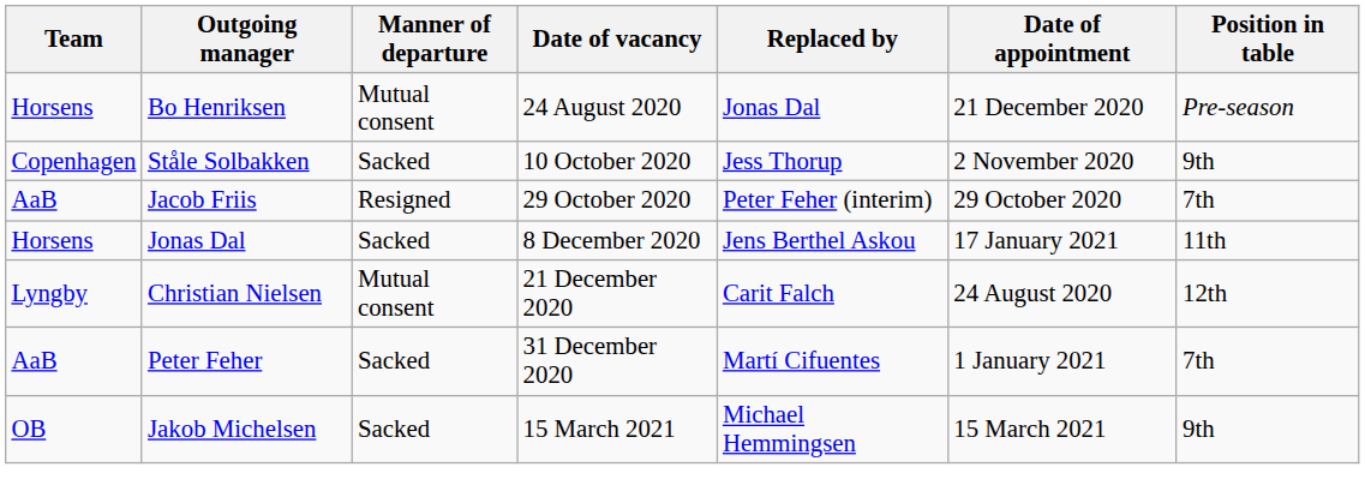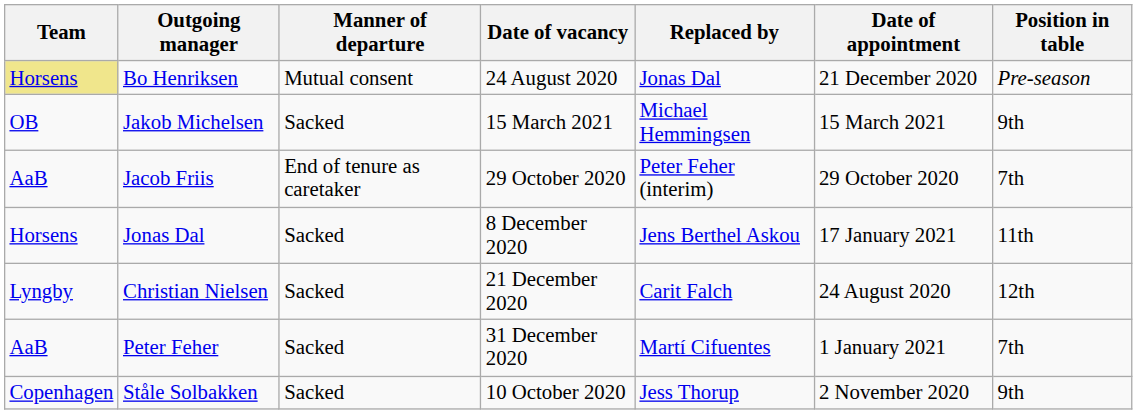 <table class="wikitable">
 <tr>
 <th>Team</th>
 <th>Outgoing manager</th>
 <th>Manner of<br>departure</th>
 <th>Date of vacancy</th>
 <th>Replaced by</th>
 <th>Date of appointment</th>
 <th>Position in table</th>
 </tr>
 <tr>
-<td><a href='#'>Horsens</a></td>
+<td style="background: khaki;"><a href='#'>Horsens</a></td>
 <td> <a href='#'>Bo Henriksen</a></td>
 <td>Mutual consent</td>
 <td>24 August 2020</td>
 <td> <a href='#'>Jonas Dal</a></td>
 <td>21 December 2020</td>
 <td><em>Pre-season</em></td>
 </tr>
 <tr>
-<td><a href='#'>Copenhagen</a></td>
-<td> <a href='#'>Ståle Solbakken</a></td>
+<td><a href='#'>OB</a></td>
+<td> <a href='#'>Jakob Michelsen</a></td>
 <td>Sacked</td>
-<td>10 October 2020</td>
-<td> <a href='#'>Jess Thorup</a></td>
-<td>2 November 2020</td>
+<td>15 March 2021</td>
+<td> <a href='#'>Michael Hemmingsen</a></td>
+<td>15 March 2021</td>
 <td>9th</td>
 </tr>
 <tr>
 <td><a href='#'>AaB</a></td>
 <td> <a href='#'>Jacob Friis</a></td>
-<td>Resigned</td>
+<td>End of tenure as caretaker</td>
 <td>29 October 2020</td>
 <td> <a href='#'>Peter Feher</a> (interim)</td>
 <td>29 October 2020</td>
 <td>7th</td>
 </tr>
 <tr>
 <td><a href='#'>Horsens</a></td>
 <td> <a href='#'>Jonas Dal</a></td>
 <td>Sacked</td>
 <td>8 December 2020</td>
 <td> <a href='#'>Jens Berthel Askou</a></td>
 <td>17 January 2021</td>
 <td>11th</td>
 </tr>
 <tr>
 <td><a href='#'>Lyngby</a></td>
 <td> <a href='#'>Christian Nielsen</a></td>
-<td>Mutual consent</td>
+<td>Sacked</td>
 <td>21 December 2020</td>
 <td> <a href='#'>Carit Falch</a></td>
 <td>24 August 2020</td>
 <td>12th</td>
 </tr>
 <tr>
 <td><a href='#'>AaB</a></td>
 <td> <a href='#'>Peter Feher</a></td>
 <td>Sacked</td>
 <td>31 December 2020</td>
 <td> <a href='#'>Martí Cifuentes</a></td>
 <td>1 January 2021</td>
 <td>7th</td>
 </tr>
 <tr>
-<td><a href='#'>OB</a></td>
-<td> <a href='#'>Jakob Michelsen</a></td>
+<td><a href='#'>Copenhagen</a></td>
+<td> <a href='#'>Ståle Solbakken</a></td>
 <td>Sacked</td>
-<td>15 March 2021</td>
-<td> <a href='#'>Michael Hemmingsen</a></td>
-<td>15 March 2021</td>
+<td>10 October 2020</td>
+<td> <a href='#'>Jess Thorup</a></td>
+<td>2 November 2020</td>
 <td>9th</td>
 </tr>
 </table>
